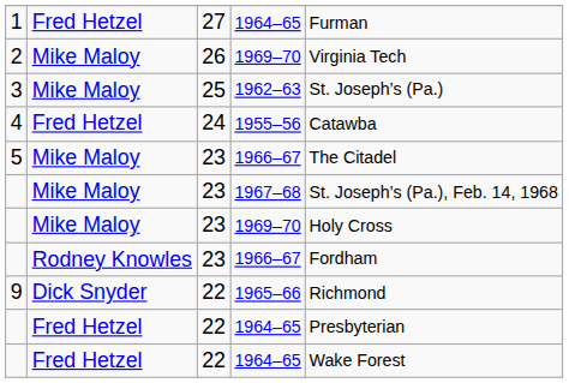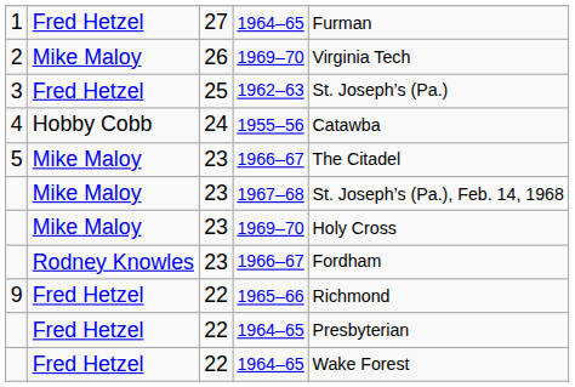 <table class="wikitable">
 <tr>
 </tr>
 <tr>
 <td>1</td>
 <td><a href='#'>Fred Hetzel</a></td>
 <td>27</td>
 <td style="font-size:80%;"><a href='#'>1964–65</a></td>
 <td style="font-size:80%;">Furman</td>
 </tr>
 <tr>
 <td>2</td>
 <td><a href='#'>Mike Maloy</a></td>
 <td>26</td>
 <td style="font-size:80%;"><a href='#'>1969–70</a></td>
 <td style="font-size:80%;">Virginia Tech</td>
 </tr>
 <tr>
 <td>3</td>
-<td><a href='#'>Mike Maloy</a></td>
+<td><a href='#'>Fred Hetzel</a></td>
 <td>25</td>
 <td style="font-size:80%;"><a href='#'>1962–63</a></td>
 <td style="font-size:80%;">St. Joseph’s (Pa.)</td>
 </tr>
 <tr>
 <td>4</td>
-<td><a href='#'>Fred Hetzel</a></td>
+<td>Hobby Cobb</td>
 <td>24</td>
 <td style="font-size:80%;"><a href='#'>1955–56</a></td>
 <td style="font-size:80%;">Catawba</td>
 </tr>
 <tr>
 <td>5</td>
 <td><a href='#'>Mike Maloy</a></td>
 <td>23</td>
 <td style="font-size:80%;"><a href='#'>1966–67</a></td>
 <td style="font-size:80%;">The Citadel</td>
 </tr>
 <tr>
 <td></td>
 <td><a href='#'>Mike Maloy</a></td>
 <td>23</td>
 <td style="font-size:80%;"><a href='#'>1967–68</a></td>
 <td style="font-size:80%;">St. Joseph’s (Pa.), Feb. 14, 1968</td>
 </tr>
 <tr>
 <td></td>
 <td><a href='#'>Mike Maloy</a></td>
 <td>23</td>
 <td style="font-size:80%;"><a href='#'>1969–70</a></td>
 <td style="font-size:80%;">Holy Cross</td>
 </tr>
 <tr>
 <td></td>
 <td><a href='#'>Rodney Knowles</a></td>
 <td>23</td>
 <td style="font-size:80%;"><a href='#'>1966–67</a></td>
 <td style="font-size:80%;">Fordham</td>
 </tr>
 <tr>
 <td>9</td>
-<td><a href='#'>Dick Snyder</a></td>
+<td><a href='#'>Fred Hetzel</a></td>
 <td>22</td>
 <td style="font-size:80%;"><a href='#'>1965–66</a></td>
 <td style="font-size:80%;">Richmond</td>
 </tr>
 <tr>
 <td></td>
 <td><a href='#'>Fred Hetzel</a></td>
 <td>22</td>
 <td style="font-size:80%;"><a href='#'>1964–65</a></td>
 <td style="font-size:80%;">Presbyterian</td>
 </tr>
 <tr>
 <td></td>
 <td><a href='#'>Fred Hetzel</a></td>
 <td>22</td>
 <td style="font-size:80%;"><a href='#'>1964–65</a></td>
 <td style="font-size:80%;">Wake Forest</td>
 </tr>
 </table>
